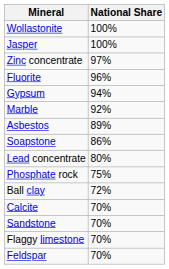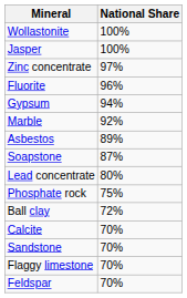 <table class="wikitable">
 <tr>
 <th>Mineral</th>
 <th>National Share</th>
 </tr>
 <tr>
 <td><a href='#'>Wollastonite</a></td>
 <td>100%</td>
 </tr>
 <tr>
 <td><a href='#'>Jasper</a></td>
 <td>100%</td>
 </tr>
 <tr>
 <td><a href='#'>Zinc</a> concentrate</td>
 <td>97%</td>
 </tr>
 <tr>
 <td><a href='#'>Fluorite</a></td>
 <td>96%</td>
 </tr>
 <tr>
 <td><a href='#'>Gypsum</a></td>
 <td>94%</td>
 </tr>
 <tr>
 <td><a href='#'>Marble</a></td>
 <td>92%</td>
 </tr>
 <tr>
 <td><a href='#'>Asbestos</a></td>
 <td>89%</td>
 </tr>
 <tr>
 <td><a href='#'>Soapstone</a></td>
-<td>86%</td>
+<td>87%</td>
 </tr>
 <tr>
 <td><a href='#'>Lead</a> concentrate</td>
 <td>80%</td>
 </tr>
 <tr>
 <td><a href='#'>Phosphate</a> rock</td>
 <td>75%</td>
 </tr>
 <tr>
 <td>Ball <a href='#'>clay</a></td>
 <td>72%</td>
 </tr>
 <tr>
 <td><a href='#'>Calcite</a></td>
 <td>70%</td>
 </tr>
 <tr>
 <td><a href='#'>Sandstone</a></td>
 <td>70%</td>
 </tr>
 <tr>
 <td>Flaggy <a href='#'>limestone</a></td>
 <td>70%</td>
 </tr>
 <tr>
 <td><a href='#'>Feldspar</a></td>
 <td>70%</td>
 </tr>
 </table>
